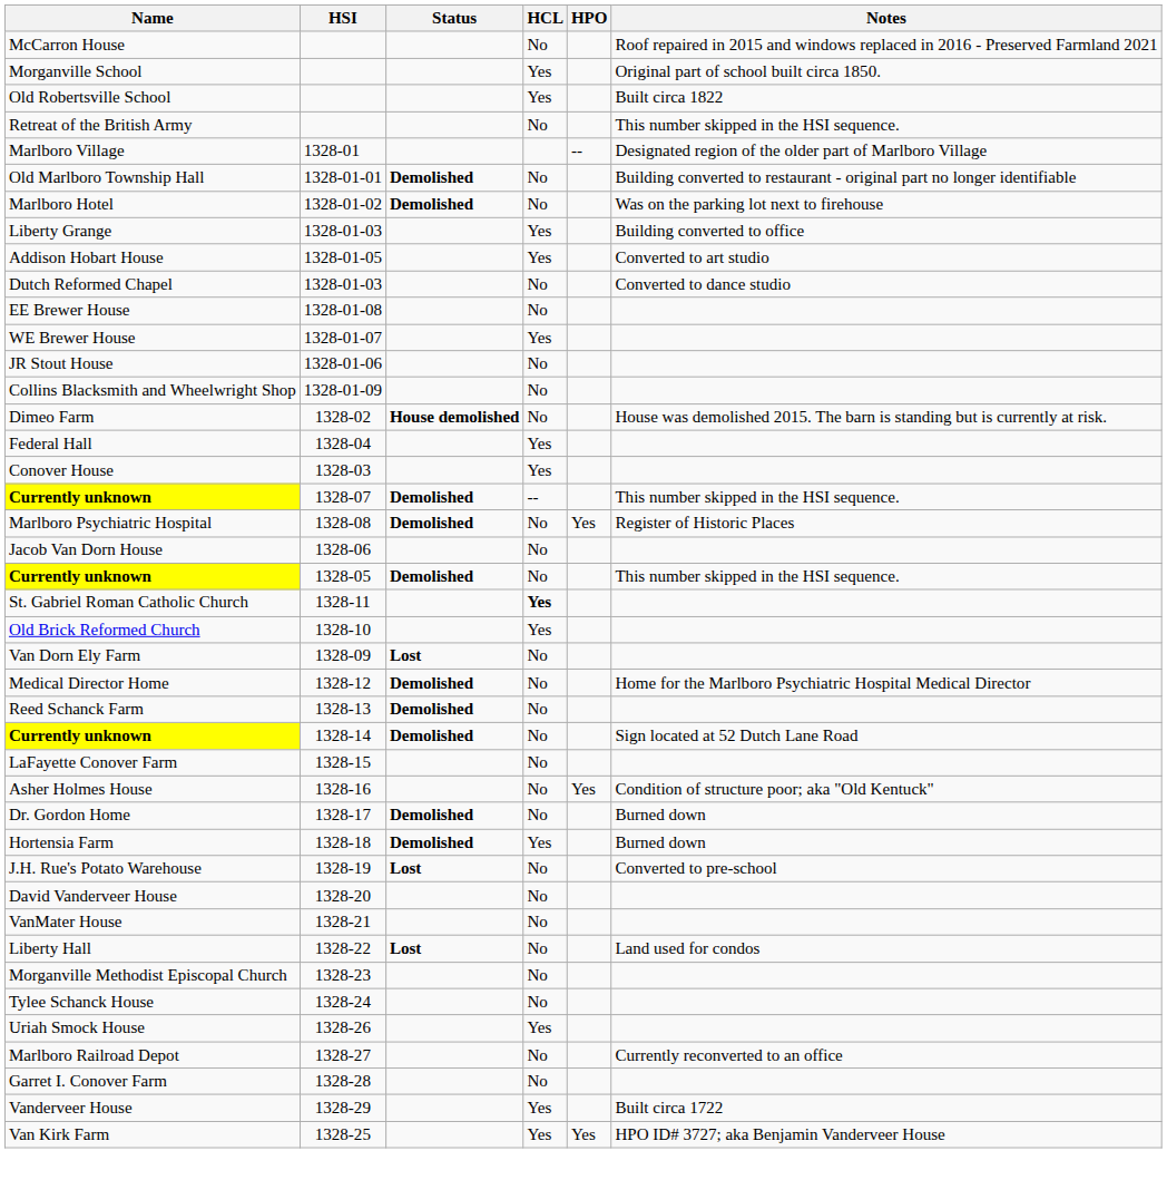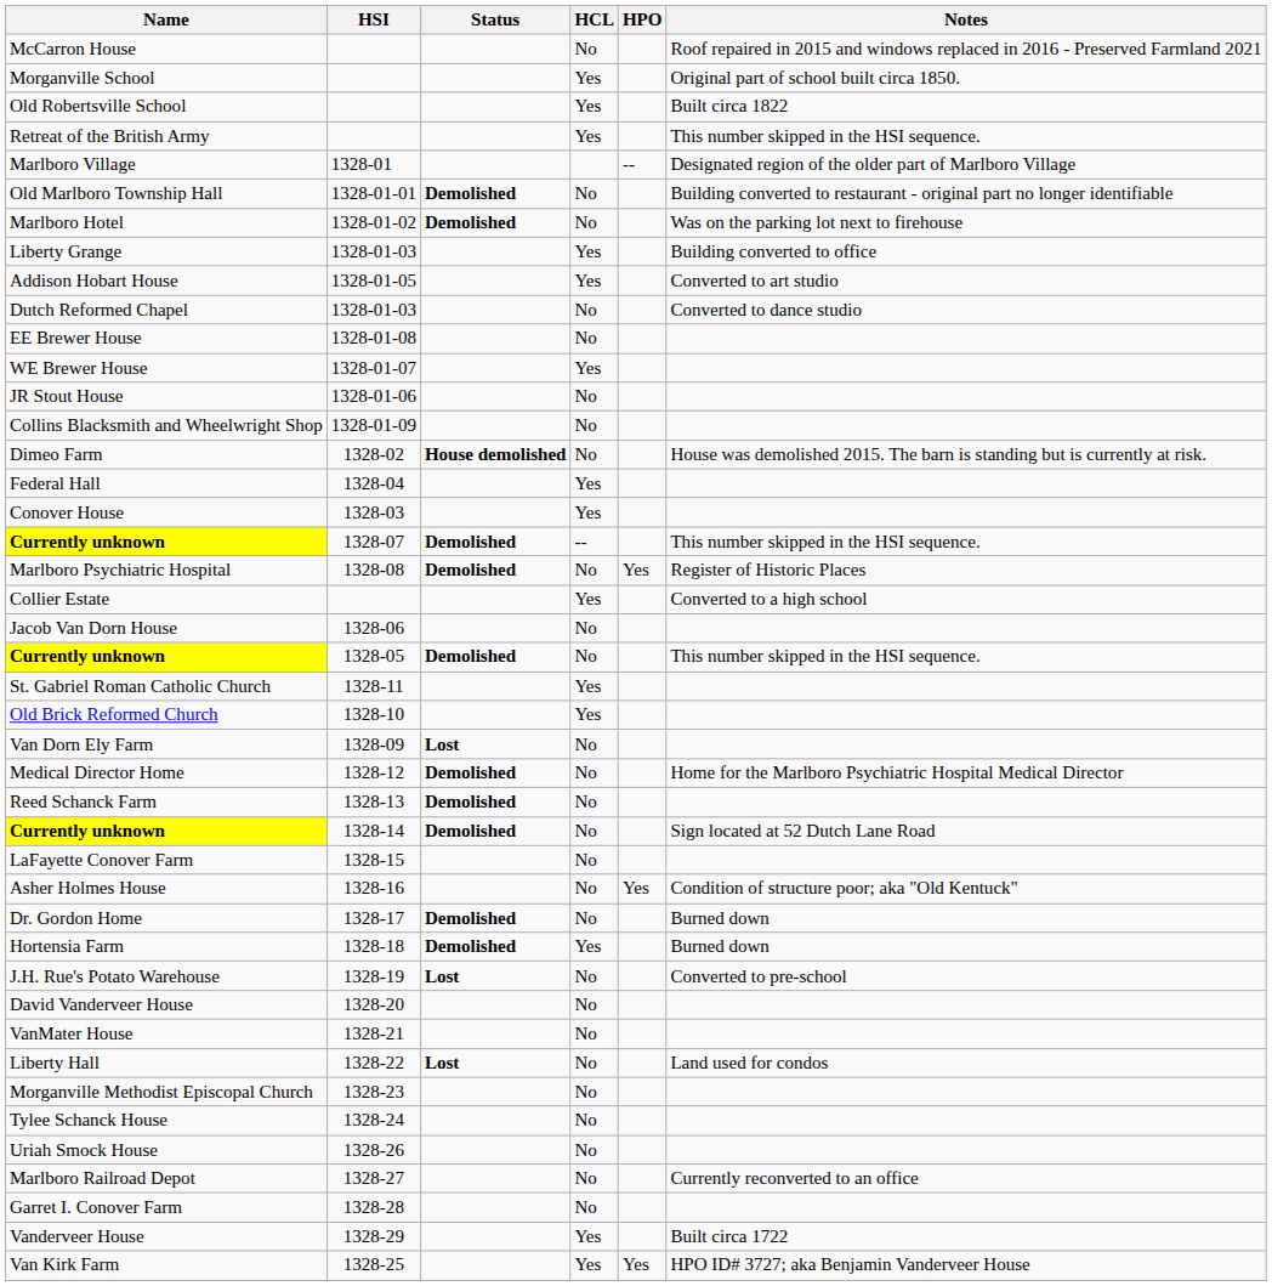 <table class="wikitable sortable">
 <tr>
 <th>Name</th>
 <th>HSI</th>
 <th>Status</th>
 <th>HCL</th>
 <th>HPO</th>
 <th>Notes</th>
 </tr>
 <tr>
 <td style="text-align: left">McCarron House</td>
 <td></td>
 <td></td>
 <td>No</td>
 <td></td>
 <td>Roof repaired in 2015 and windows replaced in 2016 - Preserved Farmland 2021</td>
 </tr>
 <tr>
 <td style="text-align: left">Morganville School</td>
 <td></td>
 <td></td>
 <td>Yes</td>
 <td></td>
 <td>Original part of school built circa 1850.</td>
 </tr>
 <tr>
 <td style="text-align: left">Old Robertsville School</td>
 <td></td>
 <td></td>
 <td>Yes</td>
 <td></td>
 <td>Built circa 1822</td>
 </tr>
 <tr>
 <td style="text-align: left">Retreat of the British Army</td>
 <td></td>
 <td></td>
-<td>No</td>
+<td>Yes</td>
 <td></td>
 <td>This number skipped in the HSI sequence.</td>
 </tr>
 <tr>
 <td style="text-align: left">Marlboro Village</td>
 <td>1328-01</td>
 <td></td>
 <td></td>
 <td>--</td>
 <td>Designated region of the older part of Marlboro Village</td>
 </tr>
 <tr>
 <td style="text-align: left">Old Marlboro Township Hall</td>
 <td>1328-01-01</td>
 <td><strong>Demolished</strong></td>
 <td>No</td>
 <td></td>
 <td>Building converted to restaurant - original part no longer identifiable</td>
 </tr>
 <tr>
 <td>Marlboro Hotel</td>
 <td>1328-01-02</td>
 <td><strong>Demolished</strong></td>
 <td>No</td>
 <td></td>
 <td>Was on the parking lot next to firehouse</td>
 </tr>
 <tr>
 <td>Liberty Grange</td>
 <td style="text-align: center;">1328-01-03</td>
 <td></td>
 <td>Yes</td>
 <td></td>
 <td>Building converted to office</td>
 </tr>
 <tr>
 <td>Addison Hobart House</td>
 <td style="text-align: center;">1328-01-05</td>
 <td></td>
 <td>Yes</td>
 <td></td>
 <td>Converted to art studio</td>
 </tr>
 <tr>
 <td>Dutch Reformed Chapel</td>
 <td style="text-align: center;">1328-01-03</td>
 <td></td>
 <td>No</td>
 <td></td>
 <td>Converted to dance studio</td>
 </tr>
 <tr>
 <td>EE Brewer House</td>
 <td style="text-align: center;">1328-01-08</td>
 <td></td>
 <td>No</td>
 <td></td>
 <td></td>
 </tr>
 <tr>
 <td>WE Brewer House</td>
 <td style="text-align: center;">1328-01-07</td>
 <td></td>
 <td>Yes</td>
 <td></td>
 <td></td>
 </tr>
 <tr>
 <td>JR Stout House</td>
 <td style="text-align: center;">1328-01-06</td>
 <td></td>
 <td>No</td>
 <td></td>
 <td></td>
 </tr>
 <tr>
 <td>Collins Blacksmith and Wheelwright Shop</td>
 <td style="text-align: center;">1328-01-09</td>
 <td></td>
 <td>No</td>
 <td></td>
 <td></td>
 </tr>
 <tr>
 <td>Dimeo Farm</td>
 <td style="text-align: center;">1328-02</td>
 <td><strong>House demolished</strong></td>
 <td>No</td>
 <td></td>
 <td>House was demolished 2015. The barn is standing but is currently at risk.</td>
 </tr>
 <tr>
 <td>Federal Hall</td>
 <td style="text-align: center;">1328-04</td>
 <td></td>
 <td>Yes</td>
 <td></td>
 <td></td>
 </tr>
 <tr>
 <td>Conover House</td>
 <td style="text-align: center;">1328-03</td>
 <td></td>
 <td>Yes</td>
 <td></td>
 <td></td>
 </tr>
 <tr>
 <td style="background: yellow"><strong>Currently unknown</strong></td>
 <td style="text-align: center;">1328-07</td>
 <td><strong>Demolished</strong></td>
 <td>--</td>
 <td></td>
 <td>This number skipped in the HSI sequence.</td>
 </tr>
 <tr>
 <td>Marlboro Psychiatric Hospital</td>
 <td style="text-align: center;">1328-08</td>
 <td><strong>Demolished</strong></td>
 <td>No</td>
 <td>Yes</td>
 <td>Register of Historic Places</td>
 </tr>
 <tr>
+<td>Collier Estate</td>
+<td style="text-align: center;"></td>
+<td></td>
+<td>Yes</td>
+<td></td>
+<td>Converted to a high school</td>
+</tr>
+<tr>
 <td>Jacob Van Dorn House</td>
 <td style="text-align: center;">1328-06</td>
 <td></td>
 <td>No</td>
 <td></td>
 <td></td>
 </tr>
 <tr>
 <td style="background: yellow"><strong>Currently unknown</strong></td>
 <td style="text-align: center;">1328-05</td>
 <td><strong>Demolished</strong></td>
 <td>No</td>
 <td></td>
 <td>This number skipped in the HSI sequence.</td>
 </tr>
 <tr>
 <td>St. Gabriel Roman Catholic Church</td>
 <td style="text-align: center;">1328-11</td>
 <td></td>
-<td><strong>Yes</strong></td>
+<td>Yes</td>
 <td></td>
 <td></td>
 </tr>
 <tr>
 <td><a href='#'>Old Brick Reformed Church</a></td>
 <td style="text-align: center;">1328-10</td>
 <td></td>
 <td>Yes</td>
 <td></td>
 <td></td>
 </tr>
 <tr>
 <td>Van Dorn Ely Farm</td>
 <td style="text-align: center;">1328-09</td>
 <td><strong>Lost</strong></td>
 <td>No</td>
 <td></td>
 <td></td>
 </tr>
 <tr>
 <td>Medical Director Home</td>
 <td style="text-align: center;">1328-12</td>
 <td><strong>Demolished</strong></td>
 <td>No</td>
 <td></td>
 <td>Home for the Marlboro Psychiatric Hospital Medical Director</td>
 </tr>
 <tr>
 <td>Reed Schanck Farm</td>
 <td style="text-align: center;">1328-13</td>
 <td><strong>Demolished</strong></td>
 <td>No</td>
 <td></td>
 <td></td>
 </tr>
 <tr>
 <td style="background: yellow"><strong>Currently unknown</strong></td>
 <td style="text-align: center;">1328-14</td>
 <td><strong>Demolished</strong></td>
 <td>No</td>
 <td></td>
 <td>Sign located at 52 Dutch Lane Road</td>
 </tr>
 <tr>
 <td>LaFayette Conover Farm</td>
 <td style="text-align: center;">1328-15</td>
 <td></td>
 <td>No</td>
 <td></td>
 <td></td>
 </tr>
 <tr>
 <td>Asher Holmes House</td>
 <td style="text-align: center;">1328-16</td>
 <td></td>
 <td>No</td>
 <td>Yes</td>
 <td>Condition of structure poor; aka "Old Kentuck"</td>
 </tr>
 <tr>
 <td>Dr. Gordon Home</td>
 <td style="text-align: center;">1328-17</td>
 <td><strong>Demolished</strong></td>
 <td>No</td>
 <td></td>
 <td>Burned down</td>
 </tr>
 <tr>
 <td Hortensia>Hortensia Farm</td>
 <td style="text-align: center;">1328-18</td>
 <td><strong>Demolished</strong></td>
 <td>Yes</td>
 <td></td>
 <td>Burned down</td>
 </tr>
 <tr>
 <td>J.H. Rue's Potato Warehouse</td>
 <td style="text-align: center;">1328-19</td>
 <td><strong>Lost</strong></td>
 <td>No</td>
 <td></td>
 <td>Converted to pre-school</td>
 </tr>
 <tr>
 <td>David Vanderveer House</td>
 <td style="text-align: center;">1328-20</td>
 <td></td>
 <td>No</td>
 <td></td>
 <td></td>
 </tr>
 <tr>
 <td>VanMater House</td>
 <td style="text-align: center;">1328-21</td>
 <td></td>
 <td>No</td>
 <td></td>
 <td></td>
 </tr>
 <tr>
 <td>Liberty Hall</td>
 <td style="text-align: center;">1328-22</td>
 <td><strong>Lost</strong></td>
 <td>No</td>
 <td></td>
 <td>Land used for condos</td>
 </tr>
 <tr>
 <td>Morganville Methodist Episcopal Church</td>
 <td style="text-align: center;">1328-23</td>
 <td></td>
 <td>No</td>
 <td></td>
 <td></td>
 </tr>
 <tr>
 <td>Tylee Schanck House</td>
 <td style="text-align: center;">1328-24</td>
 <td></td>
 <td>No</td>
 <td></td>
 <td></td>
 </tr>
 <tr>
 <td>Uriah Smock House</td>
 <td style="text-align: center;">1328-26</td>
 <td></td>
-<td>Yes</td>
+<td>No</td>
 <td></td>
 <td></td>
 </tr>
 <tr>
 <td>Marlboro Railroad Depot</td>
 <td style="text-align: center;">1328-27</td>
 <td></td>
 <td>No</td>
 <td></td>
 <td>Currently reconverted to an office</td>
 </tr>
 <tr>
 <td>Garret I. Conover Farm</td>
 <td style="text-align: center;">1328-28</td>
 <td></td>
 <td>No</td>
 <td></td>
 <td></td>
 </tr>
 <tr>
 <td>Vanderveer House</td>
 <td style="text-align: center;">1328-29</td>
 <td></td>
 <td>Yes</td>
 <td></td>
 <td>Built circa 1722</td>
 </tr>
 <tr>
 <td>Van Kirk Farm</td>
 <td style="text-align: center;">1328-25</td>
 <td></td>
 <td>Yes</td>
 <td>Yes</td>
 <td>HPO ID# 3727; aka Benjamin Vanderveer House</td>
 </tr>
 </table>
